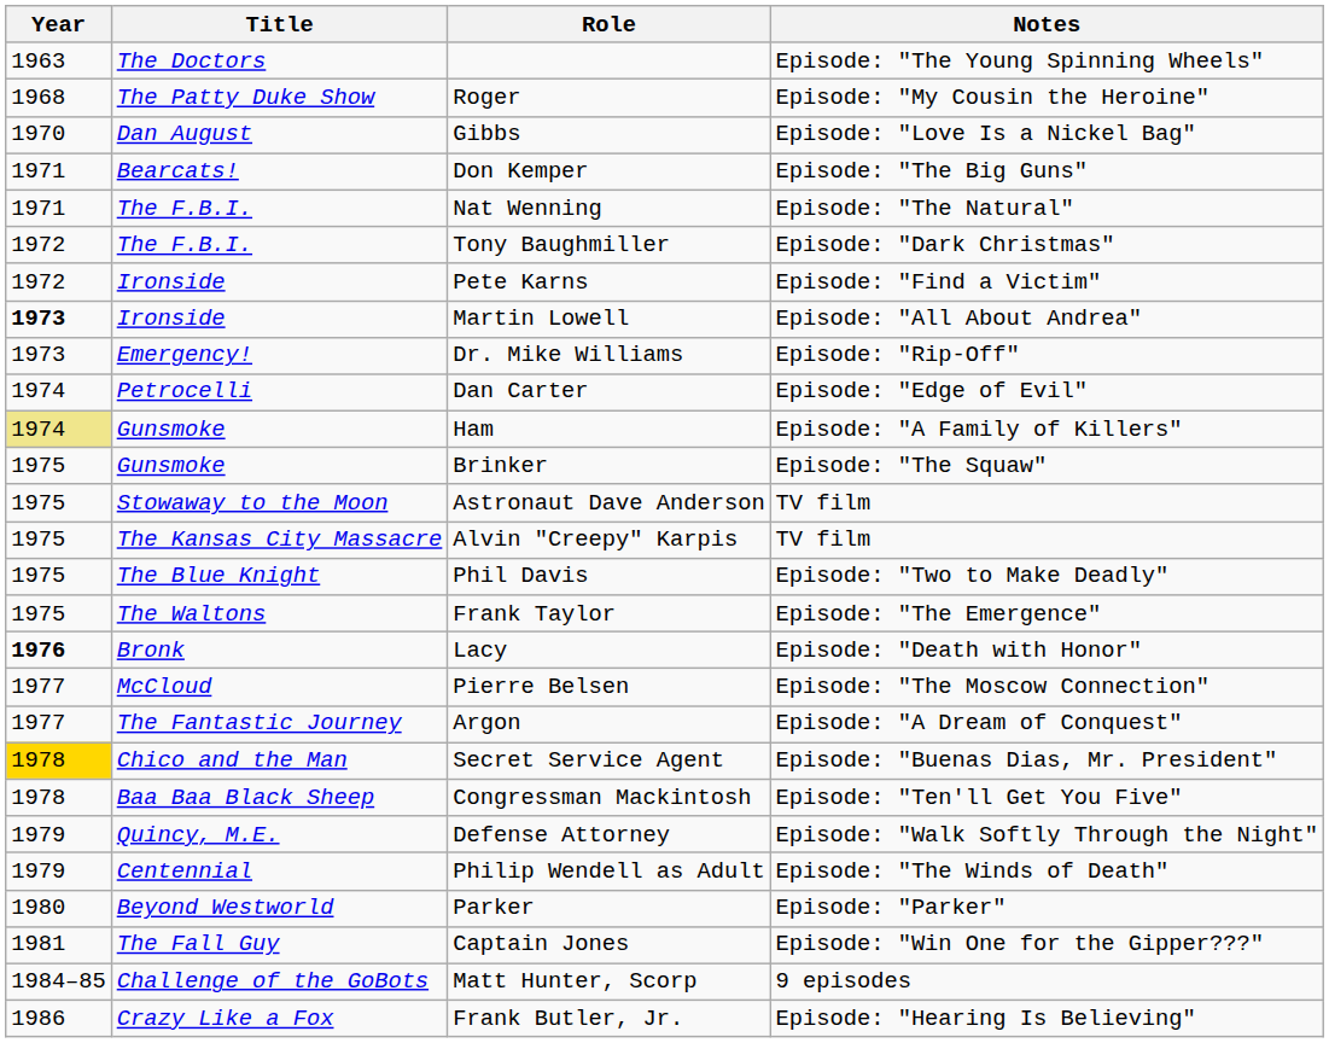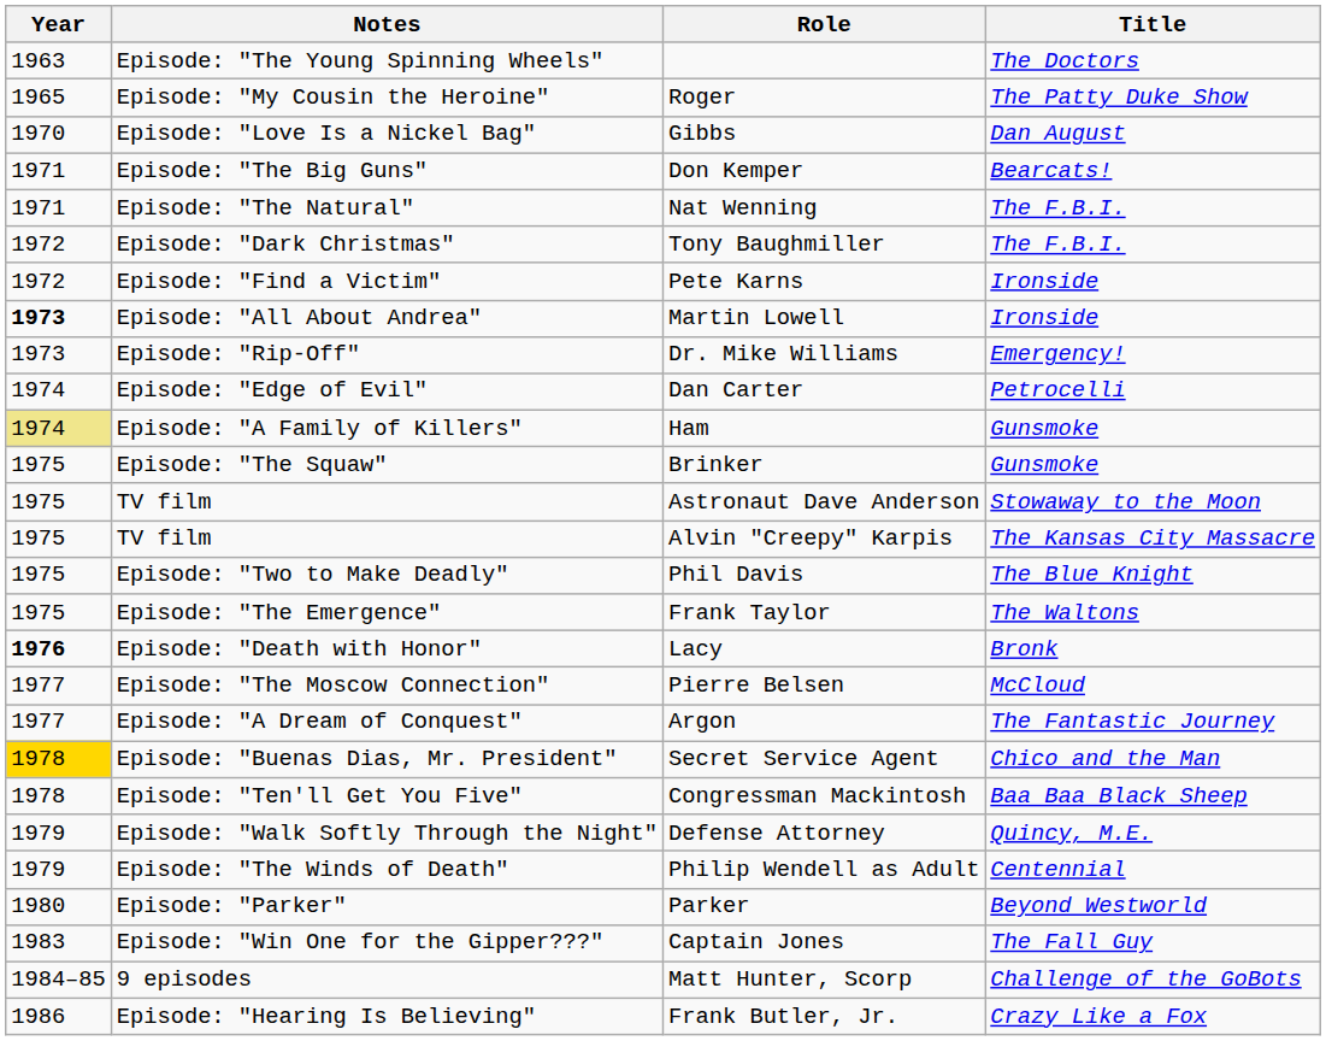 <table class="wikitable">
 <tr>
 <th>Year</th>
+<th>Notes</th>
+<th>Role</th>
 <th>Title</th>
-<th>Role</th>
-<th>Notes</th>
 </tr>
 <tr>
 <td>1963</td>
+<td>Episode: "The Young Spinning Wheels"</td>
+<td></td>
 <td><em><a href='#'>The Doctors</a></em></td>
-<td></td>
-<td>Episode: "The Young Spinning Wheels"</td>
 </tr>
 <tr>
-<td>1968</td>
+<td>1965</td>
+<td>Episode: "My Cousin the Heroine"</td>
+<td>Roger</td>
 <td><em><a href='#'>The Patty Duke Show</a></em></td>
-<td>Roger</td>
-<td>Episode: "My Cousin the Heroine"</td>
 </tr>
 <tr>
 <td>1970</td>
+<td>Episode: "Love Is a Nickel Bag"</td>
+<td>Gibbs</td>
 <td><em><a href='#'>Dan August</a></em></td>
-<td>Gibbs</td>
-<td>Episode: "Love Is a Nickel Bag"</td>
 </tr>
 <tr>
 <td>1971</td>
+<td>Episode: "The Big Guns"</td>
+<td>Don Kemper</td>
 <td><em><a href='#'>Bearcats!</a></em></td>
-<td>Don Kemper</td>
-<td>Episode: "The Big Guns"</td>
 </tr>
 <tr>
 <td>1971</td>
+<td>Episode: "The Natural"</td>
+<td>Nat Wenning</td>
 <td><em><a href='#'>The F.B.I.</a></em></td>
-<td>Nat Wenning</td>
-<td>Episode: "The Natural"</td>
 </tr>
 <tr>
 <td>1972</td>
+<td>Episode: "Dark Christmas"</td>
+<td>Tony Baughmiller</td>
 <td><em><a href='#'>The F.B.I.</a></em></td>
-<td>Tony Baughmiller</td>
-<td>Episode: "Dark Christmas"</td>
 </tr>
 <tr>
 <td>1972</td>
+<td>Episode: "Find a Victim"</td>
+<td>Pete Karns</td>
 <td><em><a href='#'>Ironside</a></em></td>
-<td>Pete Karns</td>
-<td>Episode: "Find a Victim"</td>
 </tr>
 <tr>
 <td><strong>1973</strong></td>
+<td>Episode: "All About Andrea"</td>
+<td>Martin Lowell</td>
 <td><em><a href='#'>Ironside</a></em></td>
-<td>Martin Lowell</td>
-<td>Episode: "All About Andrea"</td>
 </tr>
 <tr>
 <td>1973</td>
+<td>Episode: "Rip-Off"</td>
+<td>Dr. Mike Williams</td>
 <td><em><a href='#'>Emergency!</a></em></td>
-<td>Dr. Mike Williams</td>
-<td>Episode: "Rip-Off"</td>
 </tr>
 <tr>
 <td>1974</td>
+<td>Episode: "Edge of Evil"</td>
+<td>Dan Carter</td>
 <td><em><a href='#'>Petrocelli</a></em></td>
-<td>Dan Carter</td>
-<td>Episode: "Edge of Evil"</td>
 </tr>
 <tr>
 <td style="background: khaki;">1974</td>
+<td>Episode: "A Family of Killers"</td>
+<td>Ham</td>
 <td><em><a href='#'>Gunsmoke</a></em></td>
-<td>Ham</td>
-<td>Episode: "A Family of Killers"</td>
 </tr>
 <tr>
 <td>1975</td>
+<td>Episode: "The Squaw"</td>
+<td>Brinker</td>
 <td><em><a href='#'>Gunsmoke</a></em></td>
-<td>Brinker</td>
-<td>Episode: "The Squaw"</td>
 </tr>
 <tr>
 <td>1975</td>
+<td>TV film</td>
+<td>Astronaut Dave Anderson</td>
 <td><em><a href='#'>Stowaway to the Moon</a></em></td>
-<td>Astronaut Dave Anderson</td>
-<td>TV film</td>
 </tr>
 <tr>
 <td>1975</td>
+<td>TV film</td>
+<td>Alvin "Creepy" Karpis</td>
 <td><em><a href='#'>The Kansas City Massacre</a></em></td>
-<td>Alvin "Creepy" Karpis</td>
-<td>TV film</td>
 </tr>
 <tr>
 <td>1975</td>
+<td>Episode: "Two to Make Deadly"</td>
+<td>Phil Davis</td>
 <td><em><a href='#'>The Blue Knight</a></em></td>
-<td>Phil Davis</td>
-<td>Episode: "Two to Make Deadly"</td>
 </tr>
 <tr>
 <td>1975</td>
+<td>Episode: "The Emergence"</td>
+<td>Frank Taylor</td>
 <td><em><a href='#'>The Waltons</a> </em></td>
-<td>Frank Taylor</td>
-<td>Episode: "The Emergence"</td>
 </tr>
 <tr>
 <td><strong>1976</strong></td>
+<td>Episode: "Death with Honor"</td>
+<td>Lacy</td>
 <td><em><a href='#'>Bronk</a></em></td>
-<td>Lacy</td>
-<td>Episode: "Death with Honor"</td>
 </tr>
 <tr>
 <td>1977</td>
+<td>Episode: "The Moscow Connection"</td>
+<td>Pierre Belsen</td>
 <td><em><a href='#'>McCloud</a></em></td>
-<td>Pierre Belsen</td>
-<td>Episode: "The Moscow Connection"</td>
 </tr>
 <tr>
 <td>1977</td>
+<td>Episode: "A Dream of Conquest"</td>
+<td>Argon</td>
 <td><em><a href='#'>The Fantastic Journey</a></em></td>
-<td>Argon</td>
-<td>Episode: "A Dream of Conquest"</td>
 </tr>
 <tr>
 <td style="background: gold;">1978</td>
+<td>Episode: "Buenas Dias, Mr. President"</td>
+<td>Secret Service Agent</td>
 <td><em><a href='#'>Chico and the Man</a></em></td>
-<td>Secret Service Agent</td>
-<td>Episode: "Buenas Dias, Mr. President"</td>
 </tr>
 <tr>
 <td>1978</td>
+<td>Episode: "Ten'll Get You Five"</td>
+<td>Congressman Mackintosh</td>
 <td><em><a href='#'>Baa Baa Black Sheep</a></em></td>
-<td>Congressman Mackintosh</td>
-<td>Episode: "Ten'll Get You Five"</td>
 </tr>
 <tr>
 <td>1979</td>
+<td>Episode: "Walk Softly Through the Night"</td>
+<td>Defense Attorney</td>
 <td><em><a href='#'>Quincy, M.E.</a></em></td>
-<td>Defense Attorney</td>
-<td>Episode: "Walk Softly Through the Night"</td>
 </tr>
 <tr>
 <td>1979</td>
+<td>Episode: "The Winds of Death"</td>
+<td>Philip Wendell as Adult</td>
 <td><em><a href='#'>Centennial</a></em></td>
-<td>Philip Wendell as Adult</td>
-<td>Episode: "The Winds of Death"</td>
 </tr>
 <tr>
 <td>1980</td>
+<td>Episode: "Parker"</td>
+<td>Parker</td>
 <td><em><a href='#'>Beyond Westworld</a></em></td>
-<td>Parker</td>
-<td>Episode: "Parker"</td>
 </tr>
 <tr>
-<td>1981</td>
+<td>1983</td>
+<td>Episode: "Win One for the Gipper???"</td>
+<td>Captain Jones</td>
 <td><em><a href='#'>The Fall Guy</a></em></td>
-<td>Captain Jones</td>
-<td>Episode: "Win One for the Gipper???"</td>
 </tr>
 <tr>
 <td>1984–85</td>
+<td>9 episodes</td>
+<td>Matt Hunter, Scorp</td>
 <td><em><a href='#'>Challenge of the GoBots</a></em></td>
-<td>Matt Hunter, Scorp</td>
-<td>9 episodes</td>
 </tr>
 <tr>
 <td>1986</td>
+<td>Episode: "Hearing Is Believing"</td>
+<td>Frank Butler, Jr.</td>
 <td><em><a href='#'>Crazy Like a Fox</a></em></td>
-<td>Frank Butler, Jr.</td>
-<td>Episode: "Hearing Is Believing"</td>
 </tr>
 </table>
